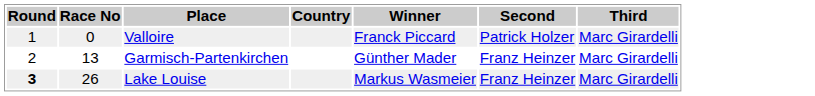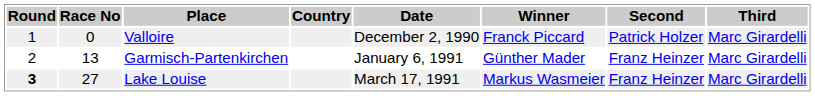 <table border="0" style="border: 1px solid #999; background-color:#FFFFFF; text-align:center">
 <tr align="center" bgcolor="#CCCCCC">
 <th>Round</th>
 <th>Race No</th>
 <th>Place</th>
 <th>Country</th>
+<th>Date</th>
 <th>Winner</th>
 <th>Second</th>
 <th>Third</th>
 </tr>
 <tr bgcolor="#EFEFEF">
 <td>1</td>
 <td>0</td>
 <td align="left"><a href='#'>Valloire</a></td>
 <td align="left"></td>
+<td align="left">December 2, 1990</td>
 <td align="left"> <a href='#'>Franck Piccard</a></td>
 <td align="left"> <a href='#'>Patrick Holzer</a></td>
 <td align="left"> <a href='#'>Marc Girardelli</a></td>
 </tr>
 <tr>
 <td>2</td>
 <td>13</td>
 <td align="left"><a href='#'>Garmisch-Partenkirchen</a></td>
 <td align="left"></td>
+<td align="left">January 6, 1991</td>
 <td align="left"> <a href='#'>Günther Mader</a></td>
 <td align="left"> <a href='#'>Franz Heinzer</a></td>
 <td align="left"> <a href='#'>Marc Girardelli</a></td>
 </tr>
 <tr bgcolor="#EFEFEF">
 <td><strong>3</strong></td>
-<td>26</td>
+<td>27</td>
 <td align="left"><a href='#'>Lake Louise</a></td>
 <td align="left"></td>
+<td align="left">March 17, 1991</td>
 <td align="left"> <a href='#'>Markus Wasmeier</a></td>
 <td align="left"> <a href='#'>Franz Heinzer</a></td>
 <td align="left"> <a href='#'>Marc Girardelli</a></td>
 </tr>
 </table>
